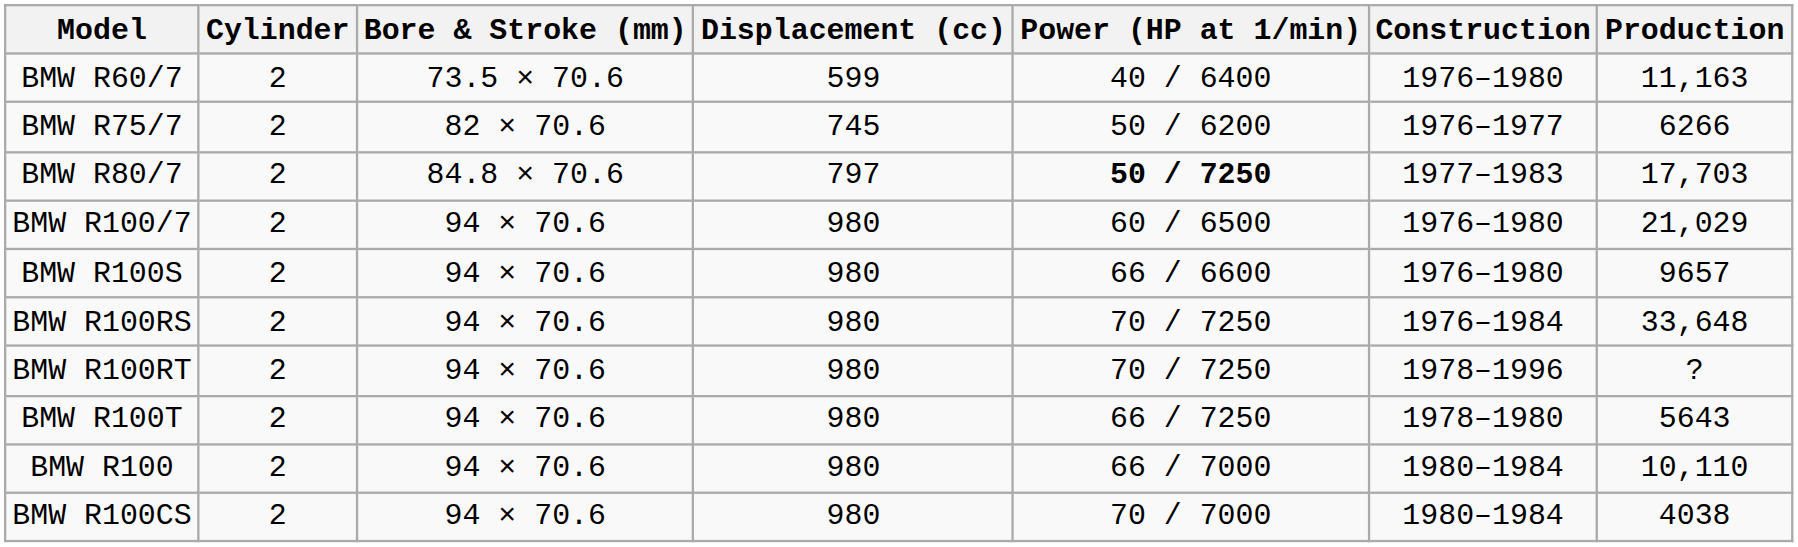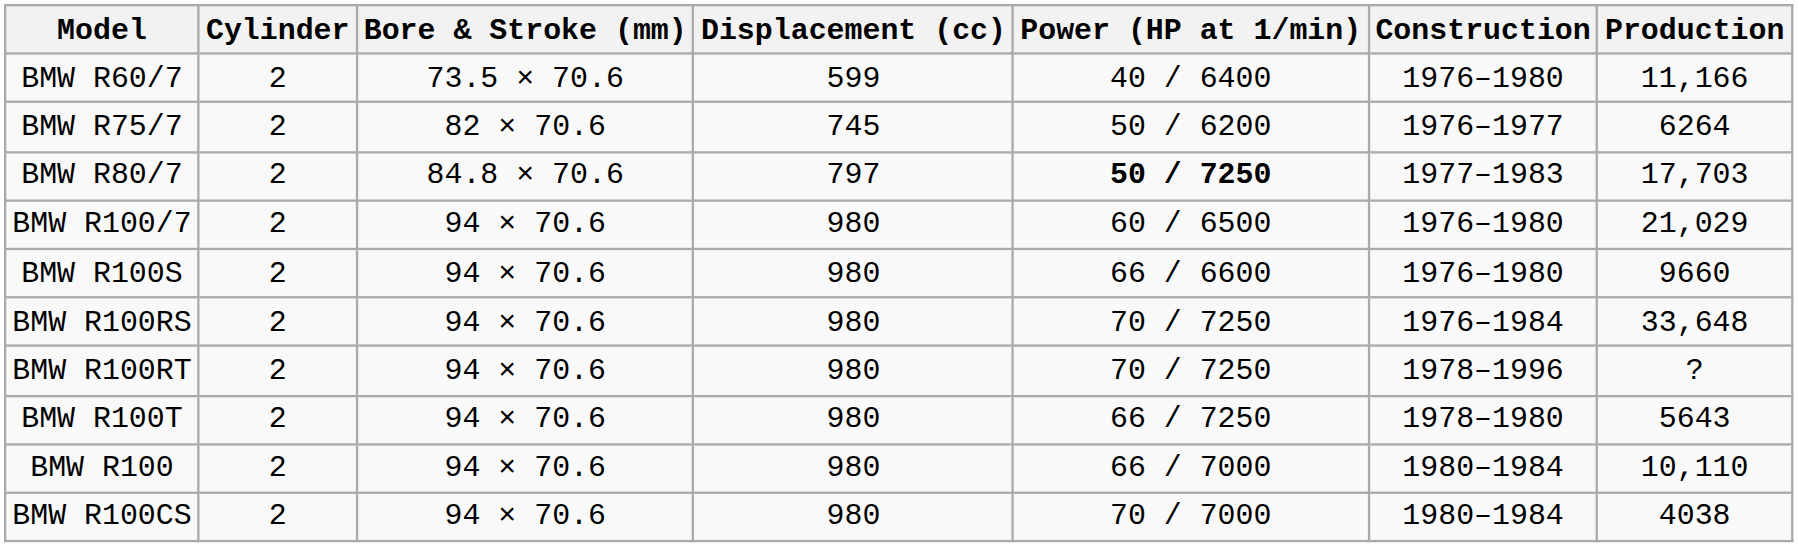 <table class="wikitable" style="text-align:center">
 <tr class="hintergrundfarbe5">
 <th>Model</th>
 <th>Cylinder</th>
 <th>Bore & Stroke (mm)</th>
 <th>Displacement (cc)</th>
 <th>Power (HP at 1/min)</th>
 <th>Construction</th>
 <th>Production</th>
 </tr>
 <tr>
 <td>BMW R60/7</td>
 <td>2</td>
 <td>73.5 × 70.6</td>
 <td>599</td>
 <td>40 / 6400</td>
 <td>1976–1980</td>
-<td>11,163</td>
+<td>11,166</td>
 </tr>
 <tr>
 <td>BMW R75/7</td>
 <td>2</td>
 <td>82 × 70.6</td>
 <td>745</td>
 <td>50 / 6200</td>
 <td>1976–1977</td>
-<td>6266</td>
+<td>6264</td>
 </tr>
 <tr>
 <td>BMW R80/7</td>
 <td>2</td>
 <td>84.8 × 70.6</td>
 <td>797</td>
 <td><strong>50 / 7250</strong></td>
 <td>1977–1983</td>
 <td>17,703</td>
 </tr>
 <tr>
 <td>BMW R100/7</td>
 <td>2</td>
 <td>94 × 70.6</td>
 <td>980</td>
 <td>60 / 6500</td>
 <td>1976–1980</td>
 <td>21,029</td>
 </tr>
 <tr>
 <td>BMW R100S</td>
 <td>2</td>
 <td>94 × 70.6</td>
 <td>980</td>
 <td>66 / 6600</td>
 <td>1976–1980</td>
-<td>9657</td>
+<td>9660</td>
 </tr>
 <tr>
 <td>BMW R100RS</td>
 <td>2</td>
 <td>94 × 70.6</td>
 <td>980</td>
 <td>70 / 7250</td>
 <td>1976–1984</td>
 <td>33,648</td>
 </tr>
 <tr>
 <td>BMW R100RT</td>
 <td>2</td>
 <td>94 × 70.6</td>
 <td>980</td>
 <td>70 / 7250</td>
 <td>1978–1996</td>
 <td>?</td>
 </tr>
 <tr>
 <td>BMW R100T</td>
 <td>2</td>
 <td>94 × 70.6</td>
 <td>980</td>
 <td>66 / 7250</td>
 <td>1978–1980</td>
 <td>5643</td>
 </tr>
 <tr>
 <td>BMW R100</td>
 <td>2</td>
 <td>94 × 70.6</td>
 <td>980</td>
 <td>66 / 7000</td>
 <td>1980–1984</td>
 <td>10,110</td>
 </tr>
 <tr>
 <td>BMW R100CS</td>
 <td>2</td>
 <td>94 × 70.6</td>
 <td>980</td>
 <td>70 / 7000</td>
 <td>1980–1984</td>
 <td>4038</td>
 </tr>
 </table>
